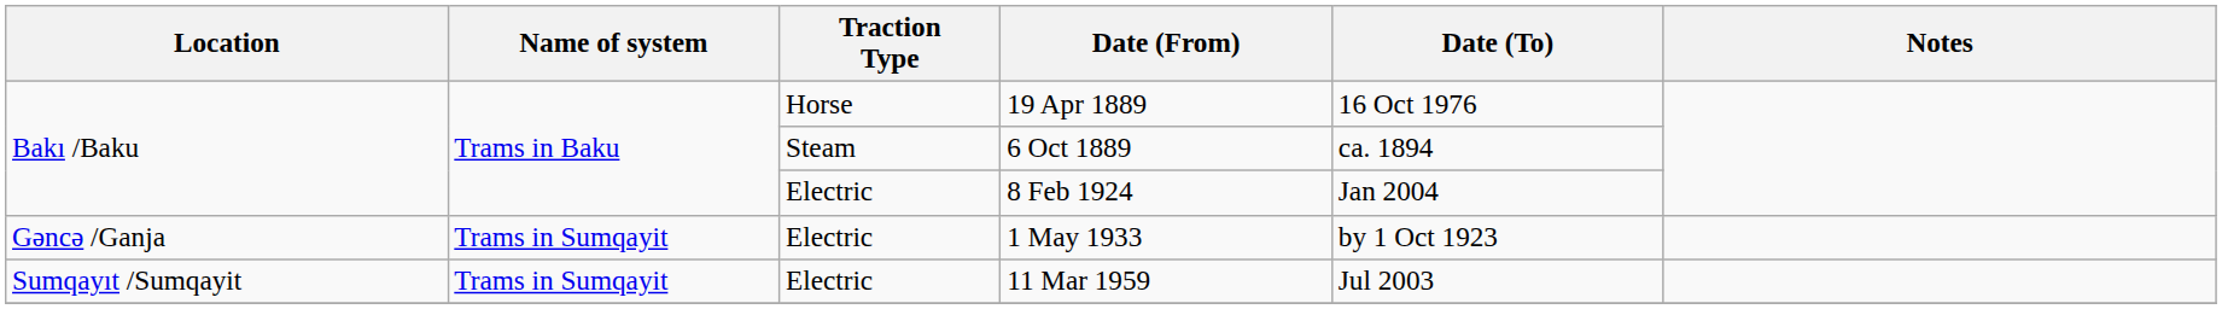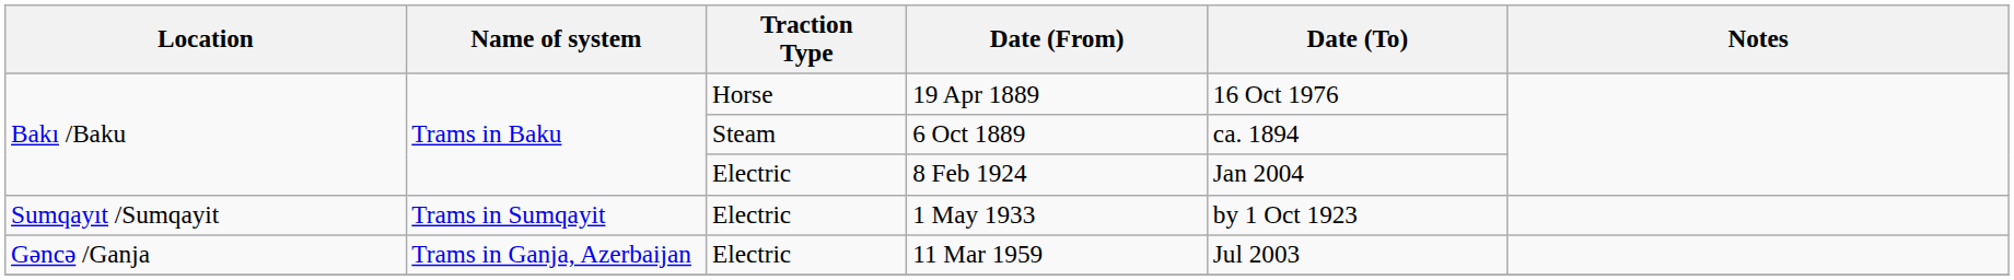 <table class="wikitable" width=100%>
 <tr>
 <th width=20%>Location</th>
 <th width=15%>Name of system</th>
 <th width=10%>Traction<br>Type</th>
 <th width=15%>Date (From)</th>
 <th width=15%>Date (To)</th>
 <th width=25%>Notes</th>
 </tr>
 <tr>
 <td rowspan="3"><a href='#'>Bakı</a> /Baku</td>
 <td rowspan="3"><a href='#'>Trams in Baku</a></td>
 <td>Horse</td>
 <td>19 Apr 1889</td>
 <td>16 Oct 1976</td>
 <td rowspan="3"></td>
 </tr>
 <tr>
 <td>Steam</td>
 <td>6 Oct 1889</td>
 <td>ca. 1894</td>
 </tr>
 <tr>
 <td>Electric</td>
 <td>8 Feb 1924</td>
 <td>Jan 2004</td>
 </tr>
 <tr>
-<td><a href='#'>Gəncə</a> /Ganja</td>
+<td><a href='#'>Sumqayıt</a> /Sumqayit</td>
 <td><a href='#'>Trams in Sumqayit</a></td>
 <td>Electric</td>
 <td>1 May 1933</td>
 <td>by 1 Oct 1923</td>
 <td></td>
 </tr>
 <tr>
-<td><a href='#'>Sumqayıt</a> /Sumqayit</td>
-<td><a href='#'>Trams in Sumqayit</a></td>
+<td><a href='#'>Gəncə</a> /Ganja</td>
+<td><a href='#'>Trams in Ganja, Azerbaijan</a></td>
 <td>Electric</td>
 <td>11 Mar 1959</td>
 <td>Jul 2003</td>
 <td></td>
 </tr>
 <tr>
 </tr>
 </table>
